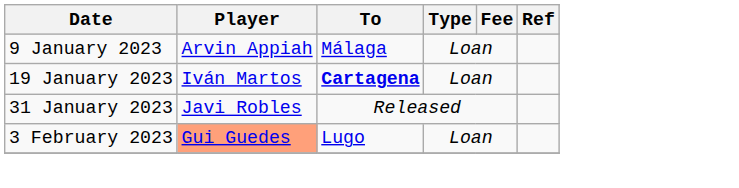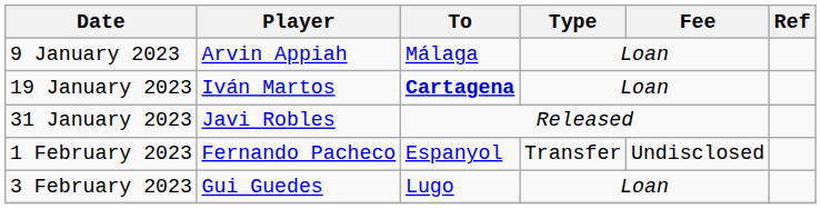 <table class="wikitable">
 <tr>
 <th>Date</th>
 <th>Player</th>
 <th>To</th>
 <th>Type</th>
 <th>Fee</th>
 <th>Ref</th>
 </tr>
 <tr>
 <td>9 January 2023</td>
 <td> <a href='#'>Arvin Appiah</a></td>
 <td><a href='#'>Málaga</a></td>
 <td colspan=2 align=center><em>Loan</em></td>
 <td align=center></td>
 </tr>
 <tr>
 <td>19 January 2023</td>
 <td> <a href='#'>Iván Martos</a></td>
 <td><strong><a href='#'>Cartagena</a></strong></td>
 <td colspan=2 align=center><em>Loan</em></td>
 <td align=center></td>
 </tr>
 <tr>
 <td>31 January 2023</td>
 <td> <a href='#'>Javi Robles</a></td>
 <td colspan=3 align=center><em>Released</em></td>
 <td align=center></td>
 </tr>
 <tr>
+<td>1 February 2023</td>
+<td> <a href='#'>Fernando Pacheco</a></td>
+<td><a href='#'>Espanyol</a></td>
+<td align=center>Transfer</td>
+<td align=center>Undisclosed</td>
+<td align=center></td>
+</tr>
+<tr>
 <td>3 February 2023</td>
-<td style="background: lightsalmon;"> <a href='#'>Gui Guedes</a></td>
+<td> <a href='#'>Gui Guedes</a></td>
 <td><a href='#'>Lugo</a></td>
 <td colspan=2 align=center><em>Loan</em></td>
 <td align=center></td>
 </tr>
 <tr>
 </tr>
 </table>
